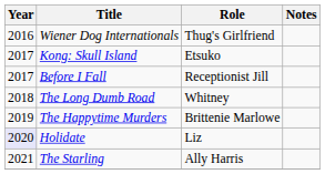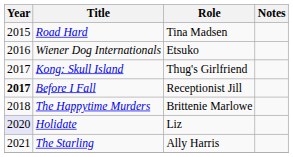 <table class="wikitable sortable">
 <tr>
 <th>Year</th>
 <th>Title</th>
 <th>Role</th>
 <th class="unsortable">Notes</th>
 </tr>
 <tr>
+<td>2015</td>
+<td><em><a href='#'>Road Hard</a></em></td>
+<td>Tina Madsen</td>
+<td></td>
+</tr>
+<tr>
 <td>2016</td>
 <td><em>Wiener Dog Internationals</em></td>
-<td>Thug's Girlfriend</td>
+<td>Etsuko</td>
 <td></td>
 </tr>
 <tr>
 <td>2017</td>
 <td><em><a href='#'>Kong: Skull Island</a></em></td>
-<td>Etsuko</td>
+<td>Thug's Girlfriend</td>
 <td></td>
 </tr>
 <tr>
-<td>2017</td>
+<td><strong>2017</strong></td>
 <td><em><a href='#'>Before I Fall</a></em></td>
 <td>Receptionist Jill</td>
 <td></td>
 </tr>
 <tr>
 <td>2018</td>
-<td><em><a href='#'>The Long Dumb Road</a></em></td>
-<td>Whitney</td>
-<td></td>
-</tr>
-<tr>
-<td>2019</td>
 <td><em><a href='#'>The Happytime Murders</a></em></td>
 <td>Brittenie Marlowe</td>
 <td></td>
 </tr>
 <tr>
 <td style="background: lavender;">2020</td>
 <td><em><a href='#'>Holidate</a></em></td>
 <td>Liz</td>
 <td></td>
 </tr>
 <tr>
 <td>2021</td>
 <td><em><a href='#'>The Starling</a></em></td>
 <td>Ally Harris</td>
 <td></td>
 </tr>
 <tr>
 </tr>
 </table>
